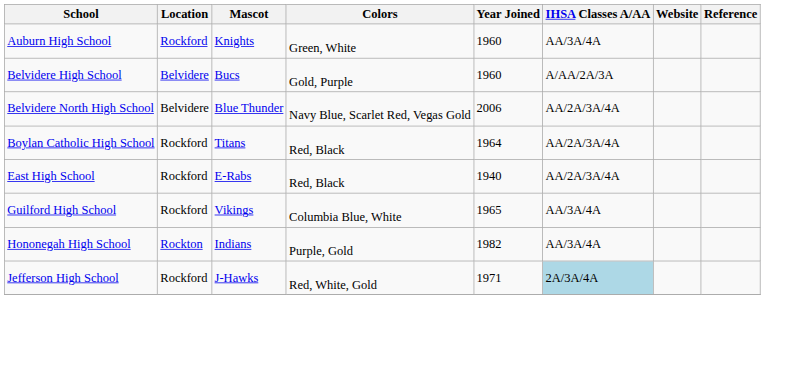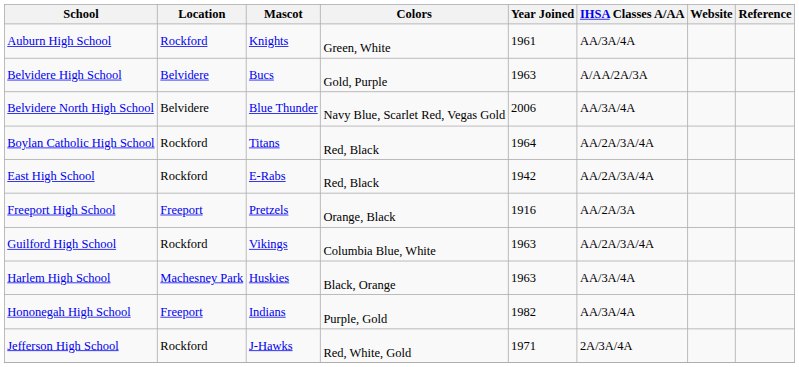 <table class="wikitable sortable" style="font-size:100%;">
 <tr>
 <th><strong>School</strong></th>
 <th><strong>Location</strong></th>
 <th><strong>Mascot</strong></th>
 <th><strong>Colors</strong></th>
 <th><strong>Year Joined</strong></th>
 <th><a href='#'>IHSA</a> <strong>Classes A/AA</strong></th>
 <th>Website</th>
 <th>Reference</th>
 </tr>
 <tr>
 <td><a href='#'>Auburn High School</a></td>
 <td><a href='#'>Rockford</a></td>
 <td><a href='#'>Knights</a></td>
 <td> <br>Green, White</td>
-<td>1960</td>
+<td>1961</td>
 <td>AA/3A/4A </td>
 <td></td>
 <td></td>
 </tr>
 <tr>
 <td><a href='#'>Belvidere High School</a></td>
 <td><a href='#'>Belvidere</a></td>
 <td><a href='#'>Bucs</a></td>
 <td>  <br>Gold, Purple</td>
-<td>1960</td>
+<td>1963</td>
 <td>A/AA/2A/3A </td>
 <td></td>
 <td></td>
 </tr>
 <tr>
 <td><a href='#'>Belvidere North High School</a></td>
 <td>Belvidere</td>
 <td><a href='#'>Blue Thunder</a></td>
 <td>   <br>Navy Blue, Scarlet Red, Vegas Gold</td>
 <td>2006</td>
-<td>AA/2A/3A/4A </td>
+<td>AA/3A/4A </td>
 <td></td>
 <td></td>
 </tr>
 <tr>
 <td><a href='#'>Boylan Catholic High School</a></td>
 <td>Rockford</td>
 <td><a href='#'>Titans</a></td>
 <td>  <br>Red, Black</td>
 <td>1964</td>
 <td>AA/2A/3A/4A </td>
 <td></td>
 <td></td>
 </tr>
 <tr>
 <td><a href='#'>East High School</a></td>
 <td>Rockford</td>
 <td><a href='#'>E-Rabs</a></td>
 <td>  <br>Red, Black</td>
-<td>1940</td>
+<td>1942</td>
 <td>AA/2A/3A/4A </td>
+<td></td>
+<td></td>
+</tr>
+<tr>
+<td><a href='#'>Freeport High School</a></td>
+<td><a href='#'>Freeport</a></td>
+<td><a href='#'>Pretzels</a></td>
+<td>  <br>Orange, Black</td>
+<td>1916</td>
+<td>AA/2A/3A </td>
 <td></td>
 <td></td>
 </tr>
 <tr>
 <td><a href='#'>Guilford High School</a></td>
 <td>Rockford</td>
 <td><a href='#'>Vikings</a></td>
 <td>  <br>Columbia Blue, White</td>
-<td>1965</td>
+<td>1963</td>
+<td>AA/2A/3A/4A </td>
+<td></td>
+<td></td>
+</tr>
+<tr>
+<td><a href='#'>Harlem High School</a></td>
+<td><a href='#'>Machesney Park</a></td>
+<td><a href='#'>Huskies</a></td>
+<td>  <br>Black, Orange</td>
+<td>1963</td>
 <td>AA/3A/4A </td>
 <td></td>
 <td></td>
 </tr>
 <tr>
 <td><a href='#'>Hononegah High School</a></td>
-<td><a href='#'>Rockton</a></td>
+<td><a href='#'>Freeport</a></td>
 <td><a href='#'>Indians</a></td>
 <td>   <br>Purple, Gold</td>
 <td>1982</td>
 <td>AA/3A/4A </td>
 <td></td>
 <td></td>
 </tr>
 <tr>
 <td><a href='#'>Jefferson High School</a></td>
 <td>Rockford</td>
 <td><a href='#'>J-Hawks</a></td>
 <td>   <br>Red, White, Gold</td>
 <td>1971</td>
-<td style="background: lightblue;">2A/3A/4A </td>
+<td>2A/3A/4A </td>
 <td></td>
 <td></td>
 </tr>
 <tr>
 </tr>
 </table>
